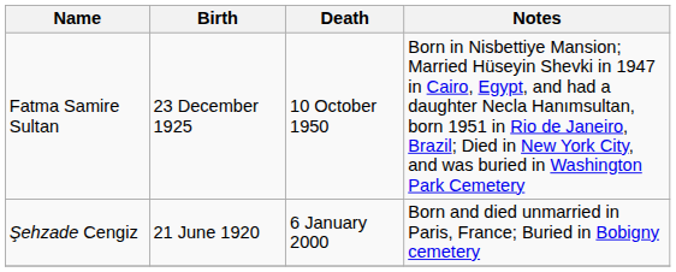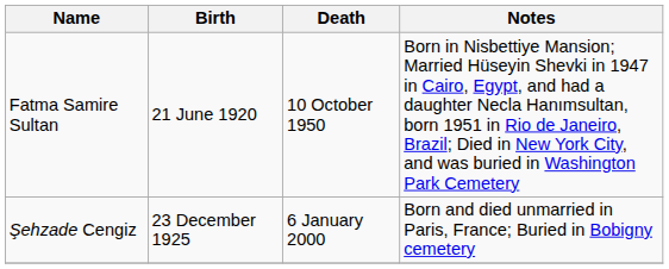 <table class="wikitable">
 <tr>
 <th>Name</th>
 <th>Birth</th>
 <th>Death</th>
 <th style="width:40%;">Notes</th>
 </tr>
 <tr>
 <td>Fatma Samire Sultan</td>
-<td>23 December 1925</td>
+<td>21 June 1920</td>
 <td>10 October 1950</td>
 <td>Born in Nisbettiye Mansion; Married Hüseyin Shevki in 1947 in <a href='#'>Cairo</a>, <a href='#'>Egypt</a>, and had a daughter Necla Hanımsultan, born 1951 in <a href='#'>Rio de Janeiro</a>, <a href='#'>Brazil</a>; Died in <a href='#'>New York City</a>, and was buried in <a href='#'>Washington Park Cemetery</a></td>
 </tr>
 <tr>
 <td><em>Şehzade</em> Cengiz</td>
-<td>21 June 1920</td>
+<td>23 December 1925</td>
 <td>6 January 2000</td>
 <td>Born and died unmarried in Paris, France; Buried in <a href='#'>Bobigny cemetery</a></td>
 </tr>
 <tr>
 </tr>
 </table>
